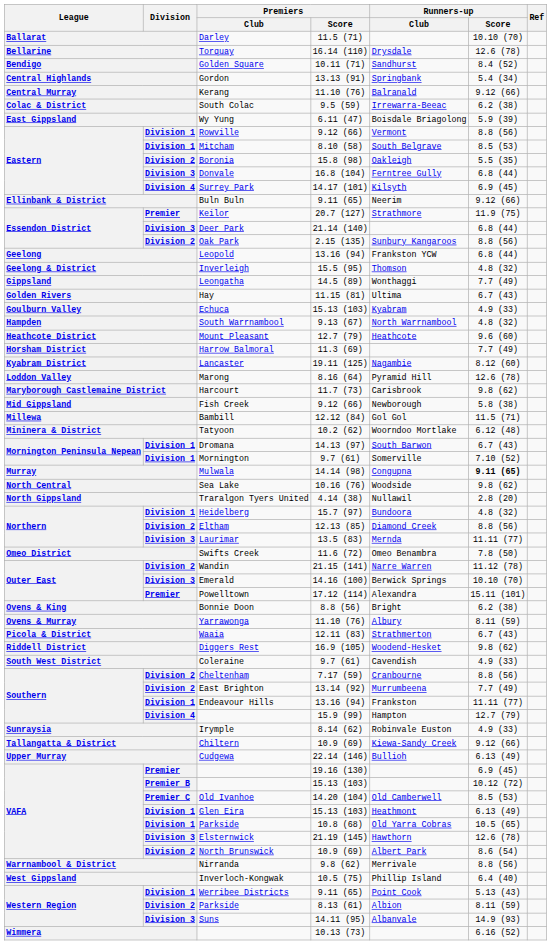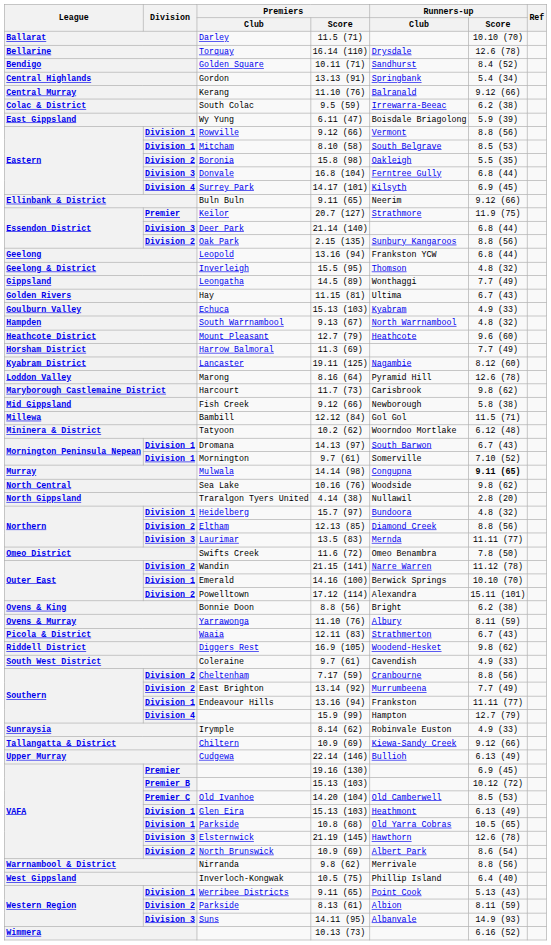 <table class="wikitable" style=text-align:center>
 <tr>
 <th rowspan=2>League</th>
 <th rowspan=2>Division</th>
 <th colspan=2>Premiers</th>
 <th colspan=2>Runners-up</th>
 <th rowspan=2>Ref</th>
 </tr>
 <tr>
 <th>Club</th>
 <th>Score</th>
 <th>Club</th>
 <th>Score</th>
 </tr>
 <tr>
 <th style=text-align:left; colspan=2><strong><a href='#'>Ballarat</a></strong></th>
 <td align=left><a href='#'>Darley</a></td>
 <td>11.5 (71)</td>
 <td align=left></td>
 <td>10.10 (70)</td>
 <td></td>
 </tr>
 <tr>
 <th style=text-align:left; colspan=2><strong><a href='#'>Bellarine</a></strong></th>
 <td align=left><a href='#'>Torquay</a></td>
 <td>16.14 (110)</td>
 <td align=left><a href='#'>Drysdale</a></td>
 <td>12.6 (78)</td>
 <td></td>
 </tr>
 <tr>
 <th style=text-align:left; colspan=2><strong><a href='#'>Bendigo</a></strong></th>
 <td align=left><a href='#'>Golden Square</a></td>
 <td>10.11 (71)</td>
 <td align=left><a href='#'>Sandhurst</a></td>
 <td>8.4 (52)</td>
 <td></td>
 </tr>
 <tr>
 <th style=text-align:left; colspan=2><a href='#'>Central Highlands</a></th>
 <td align=left>Gordon</td>
 <td>13.13 (91)</td>
 <td align=left><a href='#'>Springbank</a></td>
 <td>5.4 (34)</td>
 <td></td>
 </tr>
 <tr>
 <th style=text-align:left; colspan=2><strong><a href='#'>Central Murray</a></strong></th>
 <td align=left>Kerang</td>
 <td>11.10 (76)</td>
 <td align=left><a href='#'>Balranald</a></td>
 <td>9.12 (66)</td>
 <td></td>
 </tr>
 <tr>
 <th style=text-align:left; colspan=2><strong><a href='#'>Colac & District</a></strong></th>
 <td align=left>South Colac</td>
 <td>9.5 (59)</td>
 <td align=left><a href='#'>Irrewarra-Beeac</a></td>
 <td>6.2 (38)</td>
 <td></td>
 </tr>
 <tr>
 <th style=text-align:left; colspan=2><strong><a href='#'>East Gippsland</a></strong></th>
 <td align=left>Wy Yung</td>
 <td>6.11 (47)</td>
 <td align=left>Boisdale Briagolong</td>
 <td>5.9 (39)</td>
 <td></td>
 </tr>
 <tr>
 <th style=text-align:left; rowspan=5><strong><a href='#'>Eastern</a></strong></th>
 <th style=text-align:left><a href='#'>Division 1</a></th>
 <td align=left><a href='#'>Rowville</a></td>
 <td>9.12 (66)</td>
 <td align=left><a href='#'>Vermont</a></td>
 <td>8.8 (56)</td>
 <td></td>
 </tr>
 <tr>
 <th style=text-align:left><a href='#'>Division 1</a></th>
 <td align=left><a href='#'>Mitcham</a></td>
 <td>8.10 (58)</td>
 <td align=left><a href='#'>South Belgrave</a></td>
 <td>8.5 (53)</td>
 <td></td>
 </tr>
 <tr>
 <th style=text-align:left><a href='#'>Division 2</a></th>
 <td align=left><a href='#'>Boronia</a></td>
 <td>15.8 (98)</td>
 <td align=left><a href='#'>Oakleigh</a></td>
 <td>5.5 (35)</td>
 <td></td>
 </tr>
 <tr>
 <th style=text-align:left><a href='#'>Division 3</a></th>
 <td align=left><a href='#'>Donvale</a></td>
 <td>16.8 (104)</td>
 <td align=left><a href='#'>Ferntree Gully</a></td>
 <td>6.8 (44)</td>
 <td></td>
 </tr>
 <tr>
 <th style=text-align:left><a href='#'>Division 4</a></th>
 <td align=left><a href='#'>Surrey Park</a></td>
 <td>14.17 (101)</td>
 <td align=left><a href='#'>Kilsyth</a></td>
 <td>6.9 (45)</td>
 <td></td>
 </tr>
 <tr>
 <th style=text-align:left; colspan=2><strong><a href='#'>Ellinbank & District</a></strong></th>
 <td align=left>Buln Buln</td>
 <td>9.11 (65)</td>
 <td align=left>Neerim</td>
 <td>9.12 (66)</td>
 <td></td>
 </tr>
 <tr>
 <th style=text-align:left; rowspan=3><a href='#'>Essendon District</a></th>
 <th style=text-align:left><a href='#'>Premier</a></th>
 <td align=left><a href='#'>Keilor</a></td>
 <td>20.7 (127)</td>
 <td align=left><a href='#'>Strathmore</a></td>
 <td>11.9 (75)</td>
 <td></td>
 </tr>
 <tr>
 <th style=text-align:left><a href='#'>Division 3</a></th>
 <td align=left><a href='#'>Deer Park</a></td>
 <td>21.14 (140)</td>
 <td align=left></td>
 <td>6.8 (44)</td>
 <td></td>
 </tr>
 <tr>
 <th style=text-align:left><a href='#'>Division 2</a></th>
 <td align=left><a href='#'>Oak Park</a></td>
 <td>2.15 (135)</td>
 <td align=left><a href='#'>Sunbury Kangaroos</a></td>
 <td>8.8 (56)</td>
 <td></td>
 </tr>
 <tr>
 <th style=text-align:left; colspan=2><strong><a href='#'>Geelong</a></strong></th>
 <td align=left><a href='#'>Leopold</a></td>
 <td>13.16 (94)</td>
 <td align=left>Frankston YCW</td>
 <td>6.8 (44)</td>
 <td></td>
 </tr>
 <tr>
 <th style=text-align:left; colspan=2><strong><a href='#'>Geelong & District</a></strong></th>
 <td align=left><a href='#'>Inverleigh</a></td>
 <td>15.5 (95)</td>
 <td align=left><a href='#'>Thomson</a></td>
 <td>4.8 (32)</td>
 <td></td>
 </tr>
 <tr>
 <th style=text-align:left; colspan=2><strong><a href='#'>Gippsland</a></strong></th>
 <td align=left><a href='#'>Leongatha</a></td>
 <td>14.5 (89)</td>
 <td align=left>Wonthaggi</td>
 <td>7.7 (49)</td>
 <td></td>
 </tr>
 <tr>
 <th style=text-align:left; colspan=2><strong><a href='#'>Golden Rivers</a></strong></th>
 <td align=left>Hay</td>
 <td>11.15 (81)</td>
 <td align=left>Ultima</td>
 <td>6.7 (43)</td>
 <td></td>
 </tr>
 <tr>
 <th style=text-align:left; colspan=2><strong><a href='#'>Goulburn Valley</a></strong></th>
 <td align=left><a href='#'>Echuca</a></td>
 <td>15.13 (103)</td>
 <td align=left><a href='#'>Kyabram</a></td>
 <td>4.9 (33)</td>
 <td></td>
 </tr>
 <tr>
 <th style=text-align:left; colspan=2><strong><a href='#'>Hampden</a></strong></th>
 <td align=left><a href='#'>South Warrnambool</a></td>
 <td>9.13 (67)</td>
 <td align=left><a href='#'>North Warrnambool</a></td>
 <td>4.8 (32)</td>
 <td></td>
 </tr>
 <tr>
 <th style=text-align:left; colspan=2><a href='#'>Heathcote District</a></th>
 <td align=left><a href='#'>Mount Pleasant</a></td>
 <td>12.7 (79)</td>
 <td align=left><a href='#'>Heathcote</a></td>
 <td>9.6 (60)</td>
 <td></td>
 </tr>
 <tr>
 <th style=text-align:left; colspan=2><a href='#'>Horsham District</a></th>
 <td align=left><a href='#'>Harrow Balmoral</a></td>
 <td>11.3 (69)</td>
 <td align=left></td>
 <td>7.7 (49)</td>
 <td></td>
 </tr>
 <tr>
 <th style=text-align:left; colspan=2><a href='#'>Kyabram District</a></th>
 <td align=left><a href='#'>Lancaster</a></td>
 <td>19.11 (125)</td>
 <td align=left><a href='#'>Nagambie</a></td>
 <td>8.12 (60)</td>
 <td></td>
 </tr>
 <tr>
 <th style=text-align:left; colspan=2><a href='#'>Loddon Valley</a></th>
 <td align=left>Marong</td>
 <td>8.16 (64)</td>
 <td align=left>Pyramid Hill</td>
 <td>12.6 (78)</td>
 <td></td>
 </tr>
 <tr>
 <th style=text-align:left; colspan=2><a href='#'>Maryborough Castlemaine District</a></th>
 <td align=left>Harcourt</td>
 <td>11.7 (73)</td>
 <td align=left>Carisbrook</td>
 <td>9.8 (62)</td>
 <td></td>
 </tr>
 <tr>
 <th style=text-align:left; colspan=2><a href='#'>Mid Gippsland</a></th>
 <td align=left>Fish Creek</td>
 <td>9.12 (66)</td>
 <td align=left>Newborough</td>
 <td>5.8 (38)</td>
 <td></td>
 </tr>
 <tr>
 <th style=text-align:left; colspan=2><a href='#'>Millewa</a></th>
 <td align=left>Bambill</td>
 <td>12.12 (84)</td>
 <td align=left>Gol Gol</td>
 <td>11.5 (71)</td>
 <td></td>
 </tr>
 <tr>
 <th style=text-align:left; colspan=2><a href='#'>Mininera & District</a></th>
 <td align=left>Tatyoon</td>
 <td>10.2 (62)</td>
 <td align=left>Woorndoo Mortlake</td>
 <td>6.12 (48)</td>
 <td></td>
 </tr>
 <tr>
 <th style=text-align:left; rowspan=2><a href='#'>Mornington Peninsula Nepean</a></th>
 <th style=text-align:left><a href='#'>Division 1</a></th>
 <td align=left>Dromana</td>
 <td>14.13 (97)</td>
 <td align=left><a href='#'>South Barwon</a></td>
 <td>6.7 (43)</td>
 <td></td>
 </tr>
 <tr>
 <th style=text-align:left><a href='#'>Division 1</a></th>
 <td align=left>Mornington</td>
 <td>9.7 (61)</td>
 <td align=left>Somerville</td>
 <td>7.10 (52)</td>
 <td></td>
 </tr>
 <tr>
 <th style=text-align:left; colspan=2><a href='#'>Murray</a></th>
 <td align=left><a href='#'>Mulwala</a></td>
 <td>14.14 (98)</td>
 <td align=left><a href='#'>Congupna</a></td>
 <td><strong>9.11 (65)</strong></td>
 <td></td>
 </tr>
 <tr>
 <th style=text-align:left; colspan=2><a href='#'>North Central</a></th>
 <td align=left>Sea Lake</td>
 <td>10.16 (76)</td>
 <td align=left>Woodside</td>
 <td>9.8 (62)</td>
 <td></td>
 </tr>
 <tr>
 <th style=text-align:left; colspan=2><a href='#'>North Gippsland</a></th>
 <td align=left>Traralgon Tyers United</td>
 <td>4.14 (38)</td>
 <td align=left>Nullawil</td>
 <td>2.8 (20)</td>
 <td></td>
 </tr>
 <tr>
 <th style=text-align:left; rowspan=3><a href='#'>Northern</a></th>
 <th style=text-align:left><a href='#'>Division 1</a></th>
 <td align=left><a href='#'>Heidelberg</a></td>
 <td>15.7 (97)</td>
 <td align=left><a href='#'>Bundoora</a></td>
 <td>4.8 (32)</td>
 <td></td>
 </tr>
 <tr>
 <th style=text-align:left><a href='#'>Division 2</a></th>
 <td align=left><a href='#'>Eltham</a></td>
 <td>12.13 (85)</td>
 <td align=left><a href='#'>Diamond Creek</a></td>
 <td>8.8 (56)</td>
 <td></td>
 </tr>
 <tr>
 <th style=text-align:left><a href='#'>Division 3</a></th>
 <td align=left><a href='#'>Laurimar</a></td>
 <td>13.5 (83)</td>
 <td align=left><a href='#'>Mernda</a></td>
 <td>11.11 (77)</td>
 <td></td>
 </tr>
 <tr>
 <th style=text-align:left; colspan=2><a href='#'>Omeo District</a></th>
 <td align=left>Swifts Creek</td>
 <td>11.6 (72)</td>
 <td align=left>Omeo Benambra</td>
 <td>7.8 (50)</td>
 <td></td>
 </tr>
 <tr>
 <th style=text-align:left; rowspan=3><a href='#'>Outer East</a></th>
 <th style=text-align:left><a href='#'>Division 2</a></th>
 <td align=left>Wandin</td>
 <td>21.15 (141)</td>
 <td align=left><a href='#'>Narre Warren</a></td>
 <td>11.12 (78)</td>
 <td></td>
 </tr>
 <tr>
-<th style=text-align:left><a href='#'>Division 3</a></th>
+<th style=text-align:left><a href='#'>Division 1</a></th>
 <td align=left>Emerald</td>
 <td>14.16 (100)</td>
 <td align=left>Berwick Springs</td>
 <td>10.10 (70)</td>
 <td></td>
 </tr>
 <tr>
-<th style=text-align:left><a href='#'>Premier</a></th>
+<th style=text-align:left><a href='#'>Division 2</a></th>
 <td align=left>Powelltown</td>
 <td>17.12 (114)</td>
 <td align=left>Alexandra</td>
 <td>15.11 (101)</td>
 <td></td>
 </tr>
 <tr>
 <th style=text-align:left; colspan=2><a href='#'>Ovens & King</a></th>
 <td align=left>Bonnie Doon</td>
 <td>8.8 (56)</td>
 <td align=left>Bright</td>
 <td>6.2 (38)</td>
 <td></td>
 </tr>
 <tr>
 <th style=text-align:left; colspan=2><a href='#'>Ovens & Murray</a></th>
 <td align=left><a href='#'>Yarrawonga</a></td>
 <td>11.10 (76)</td>
 <td align=left><a href='#'>Albury</a></td>
 <td>8.11 (59)</td>
 <td></td>
 </tr>
 <tr>
 <th style=text-align:left; colspan=2><a href='#'>Picola & District</a></th>
 <td align=left><a href='#'>Waaia</a></td>
 <td>12.11 (83)</td>
 <td align=left><a href='#'>Strathmerton</a></td>
 <td>6.7 (43)</td>
 <td></td>
 </tr>
 <tr>
 <th style=text-align:left; colspan=2><a href='#'>Riddell District</a></th>
 <td align=left><a href='#'>Diggers Rest</a></td>
 <td>16.9 (105)</td>
 <td align=left><a href='#'>Woodend-Hesket</a></td>
 <td>9.8 (62)</td>
 <td></td>
 </tr>
 <tr>
 <th style=text-align:left; colspan=2><a href='#'>South West District</a></th>
 <td align=left>Coleraine</td>
 <td>9.7 (61)</td>
 <td align=left>Cavendish</td>
 <td>4.9 (33)</td>
 <td></td>
 </tr>
 <tr>
 <th style=text-align:left; rowspan=4><a href='#'>Southern</a></th>
 <th style=text-align:left><a href='#'>Division 2</a></th>
 <td align=left><a href='#'>Cheltenham</a></td>
 <td>7.17 (59)</td>
 <td align=left><a href='#'>Cranbourne</a></td>
 <td>8.8 (56)</td>
 <td></td>
 </tr>
 <tr>
 <th style=text-align:left><a href='#'>Division 2</a></th>
 <td align=left>East Brighton</td>
 <td>13.14 (92)</td>
 <td align=left><a href='#'>Murrumbeena</a></td>
 <td>7.7 (49)</td>
 <td></td>
 </tr>
 <tr>
 <th style=text-align:left><a href='#'>Division 1</a></th>
 <td align=left>Endeavour Hills</td>
 <td>13.16 (94)</td>
 <td align=left>Frankston</td>
 <td>11.11 (77)</td>
 <td></td>
 </tr>
 <tr>
 <th style=text-align:left><a href='#'>Division 4</a></th>
 <td align=left></td>
 <td>15.9 (99)</td>
 <td align=left>Hampton</td>
 <td>12.7 (79)</td>
 <td></td>
 </tr>
 <tr>
 <th style=text-align:left; colspan=2><a href='#'>Sunraysia</a></th>
 <td align=left>Irymple</td>
 <td>8.14 (62)</td>
 <td align=left>Robinvale Euston</td>
 <td>4.9 (33)</td>
 <td></td>
 </tr>
 <tr>
 <th style=text-align:left; colspan=2><a href='#'>Tallangatta & District</a></th>
 <td align=left><a href='#'>Chiltern</a></td>
 <td>10.9 (69)</td>
 <td align=left><a href='#'>Kiewa-Sandy Creek</a></td>
 <td>9.12 (66)</td>
 <td></td>
 </tr>
 <tr>
 <th style=text-align:left; colspan=2><a href='#'>Upper Murray</a></th>
 <td align=left><a href='#'>Cudgewa</a></td>
 <td>22.14 (146)</td>
 <td align=left><a href='#'>Bullioh</a></td>
 <td>6.13 (49)</td>
 <td></td>
 </tr>
 <tr>
 <th style=text-align:left; rowspan=7><a href='#'>VAFA</a></th>
 <th style=text-align:left><a href='#'>Premier</a></th>
 <td align=left></td>
 <td>19.16 (130)</td>
 <td align=left></td>
 <td>6.9 (45)</td>
 <td></td>
 </tr>
 <tr>
 <th style=text-align:left><a href='#'>Premier B</a></th>
 <td align=left></td>
 <td>15.13 (103)</td>
 <td align=left></td>
 <td>10.12 (72)</td>
 <td></td>
 </tr>
 <tr>
 <th style=text-align:left><a href='#'>Premier C</a></th>
 <td align=left><a href='#'>Old Ivanhoe</a></td>
 <td>14.20 (104)</td>
 <td align=left><a href='#'>Old Camberwell</a></td>
 <td>8.5 (53)</td>
 <td></td>
 </tr>
 <tr>
 <th style=text-align:left><a href='#'>Division 1</a></th>
 <td align=left><a href='#'>Glen Eira</a></td>
 <td>15.13 (103)</td>
 <td align=left><a href='#'>Heathmont</a></td>
 <td>6.13 (49)</td>
 <td></td>
 </tr>
 <tr>
 <th style=text-align:left><a href='#'>Division 1</a></th>
 <td align=left><a href='#'>Parkside</a></td>
 <td>10.8 (68)</td>
 <td align=left><a href='#'>Old Yarra Cobras</a></td>
 <td>10.5 (65)</td>
 <td></td>
 </tr>
 <tr>
 <th style=text-align:left><a href='#'>Division 3</a></th>
 <td align=left><a href='#'>Elsternwick</a></td>
 <td>21.19 (145)</td>
 <td align=left><a href='#'>Hawthorn</a></td>
 <td>12.6 (78)</td>
 <td></td>
 </tr>
 <tr>
 <th style=text-align:left><a href='#'>Division 2</a></th>
 <td align=left><a href='#'>North Brunswick</a></td>
 <td>10.9 (69)</td>
 <td align=left><a href='#'>Albert Park</a></td>
 <td>8.6 (54)</td>
 <td></td>
 </tr>
 <tr>
 <th style=text-align:left; colspan=2><a href='#'>Warrnambool & District</a></th>
 <td align=left>Nirranda</td>
 <td>9.8 (62)</td>
 <td align=left>Merrivale</td>
 <td>8.8 (56)</td>
 <td></td>
 </tr>
 <tr>
 <th style=text-align:left; colspan=2><a href='#'>West Gippsland</a></th>
 <td align=left>Inverloch-Kongwak</td>
 <td>10.5 (75)</td>
 <td align=left>Phillip Island</td>
 <td>6.4 (40)</td>
 <td></td>
 </tr>
 <tr>
 <th style=text-align:left; rowspan=3><a href='#'>Western Region</a></th>
 <th style=text-align:left><a href='#'>Division 1</a></th>
 <td align=left><a href='#'>Werribee Districts</a></td>
 <td>9.11 (65)</td>
 <td align=left><a href='#'>Point Cook</a></td>
 <td>5.13 (43)</td>
 <td></td>
 </tr>
 <tr>
 <th style=text-align:left><a href='#'>Division 2</a></th>
 <td align=left><a href='#'>Parkside</a></td>
 <td>8.13 (61)</td>
 <td align=left><a href='#'>Albion</a></td>
 <td>8.11 (59)</td>
 <td></td>
 </tr>
 <tr>
 <th style=text-align:left><a href='#'>Division 3</a></th>
 <td align=left><a href='#'>Suns</a></td>
 <td>14.11 (95)</td>
 <td align=left><a href='#'>Albanvale</a></td>
 <td>14.9 (93)</td>
 <td></td>
 </tr>
 <tr>
 <th style=text-align:left; colspan=2><a href='#'>Wimmera</a></th>
 <td align=left></td>
 <td>10.13 (73)</td>
 <td align=left></td>
 <td>6.16 (52)</td>
 <td></td>
 </tr>
 </table>
